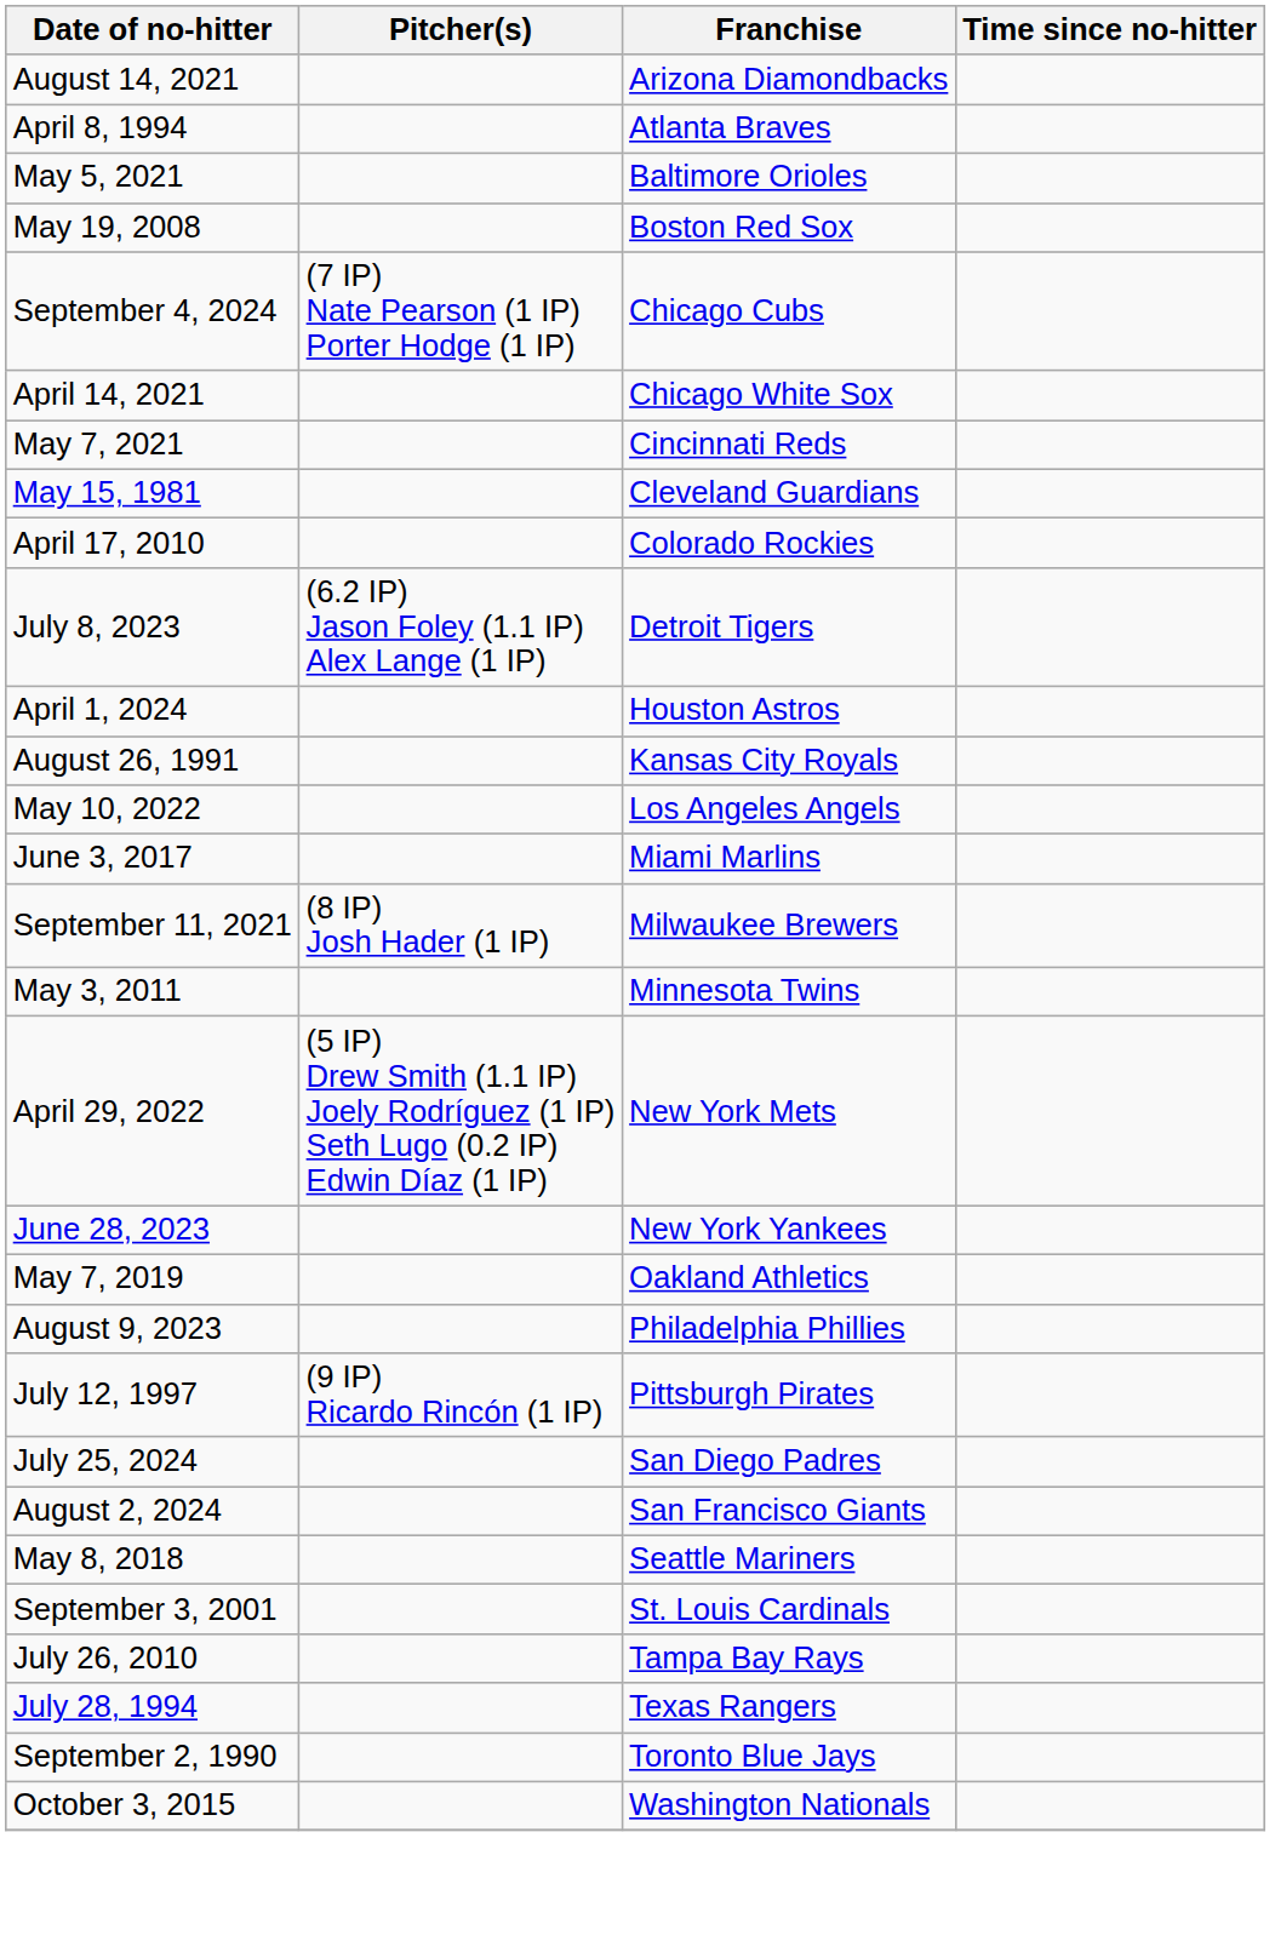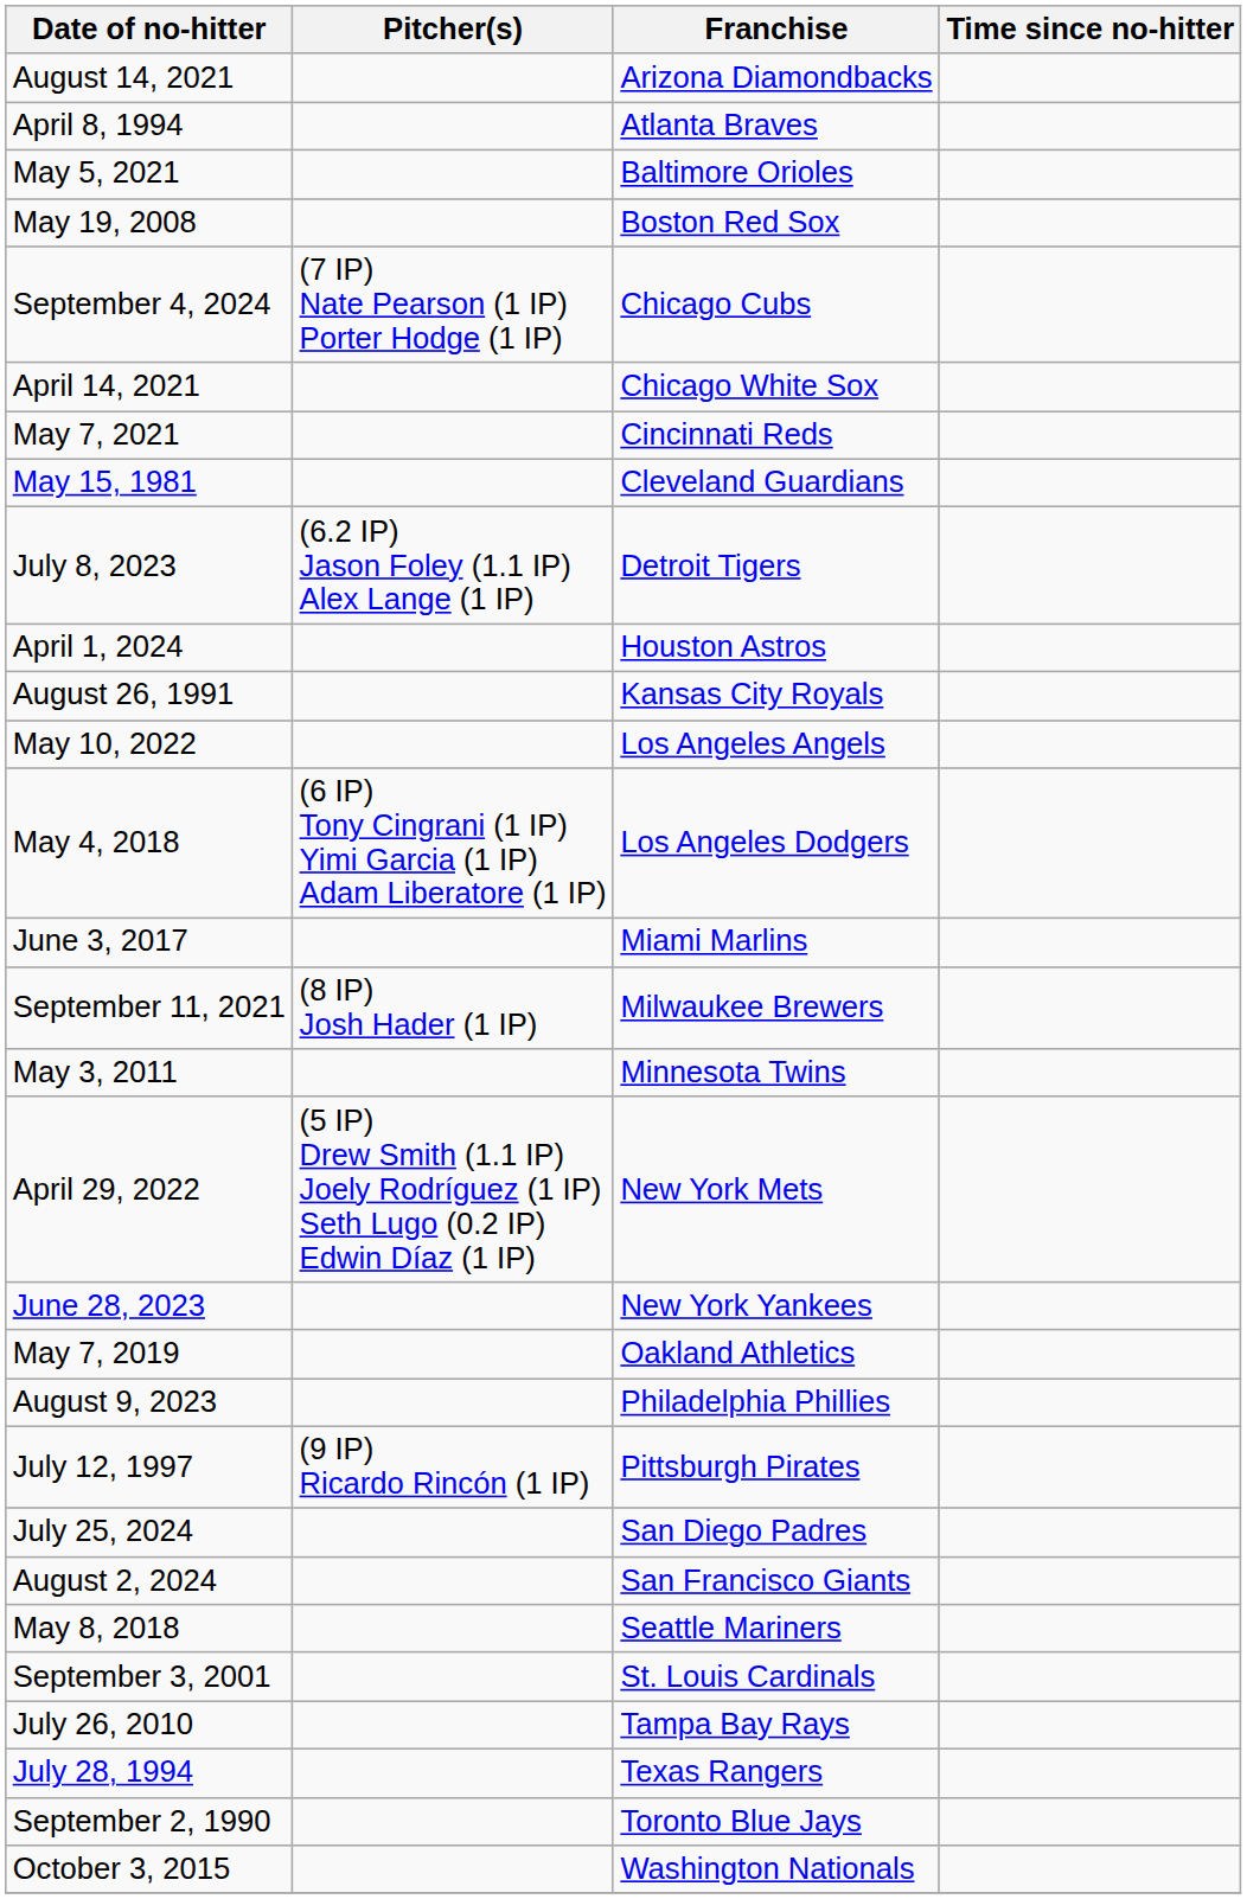 <table class="wikitable sortable">
 <tr>
 <th>Date of no-hitter</th>
 <th>Pitcher(s)</th>
 <th>Franchise</th>
 <th>Time since no-hitter</th>
 </tr>
 <tr>
 <td>August 14, 2021</td>
 <td></td>
 <td><a href='#'>Arizona Diamondbacks</a></td>
 <td></td>
 </tr>
 <tr>
 <td>April 8, 1994</td>
 <td></td>
 <td><a href='#'>Atlanta Braves</a></td>
 <td></td>
 </tr>
 <tr>
 <td>May 5, 2021</td>
 <td></td>
 <td><a href='#'>Baltimore Orioles</a></td>
 <td></td>
 </tr>
 <tr>
 <td>May 19, 2008</td>
 <td></td>
 <td><a href='#'>Boston Red Sox</a></td>
 <td></td>
 </tr>
 <tr>
 <td>September 4, 2024</td>
 <td> (7 IP)<br><a href='#'>Nate Pearson</a> (1 IP)<br><a href='#'>Porter Hodge</a> (1 IP)</td>
 <td><a href='#'>Chicago Cubs</a></td>
 <td></td>
 </tr>
 <tr>
 <td>April 14, 2021</td>
 <td></td>
 <td><a href='#'>Chicago White Sox</a></td>
 <td></td>
 </tr>
 <tr>
 <td>May 7, 2021</td>
 <td></td>
 <td><a href='#'>Cincinnati Reds</a></td>
 <td></td>
 </tr>
 <tr>
 <td><a href='#'>May 15, 1981</a></td>
 <td></td>
 <td><a href='#'>Cleveland Guardians</a></td>
 <td></td>
 </tr>
 <tr>
-<td>April 17, 2010</td>
-<td></td>
-<td><a href='#'>Colorado Rockies</a></td>
-<td></td>
-</tr>
-<tr>
 <td>July 8, 2023</td>
 <td> (6.2 IP)<br><a href='#'>Jason Foley</a> (1.1 IP)<br><a href='#'>Alex Lange</a> (1 IP)</td>
 <td><a href='#'>Detroit Tigers</a></td>
 <td></td>
 </tr>
 <tr>
 <td>April 1, 2024</td>
 <td></td>
 <td><a href='#'>Houston Astros</a></td>
 <td></td>
 </tr>
 <tr>
 <td>August 26, 1991</td>
 <td></td>
 <td><a href='#'>Kansas City Royals</a></td>
 <td></td>
 </tr>
 <tr>
 <td>May 10, 2022</td>
 <td></td>
 <td><a href='#'>Los Angeles Angels</a></td>
+<td></td>
+</tr>
+<tr>
+<td>May 4, 2018</td>
+<td> (6 IP)<br><a href='#'>Tony Cingrani</a> (1 IP)<br><a href='#'>Yimi Garcia</a> (1 IP)<br><a href='#'>Adam Liberatore</a> (1 IP)</td>
+<td><a href='#'>Los Angeles Dodgers</a></td>
 <td></td>
 </tr>
 <tr>
 <td>June 3, 2017</td>
 <td></td>
 <td><a href='#'>Miami Marlins</a></td>
 <td></td>
 </tr>
 <tr>
 <td>September 11, 2021</td>
 <td> (8 IP)<br><a href='#'>Josh Hader</a> (1 IP)</td>
 <td><a href='#'>Milwaukee Brewers</a></td>
 <td></td>
 </tr>
 <tr>
 <td>May 3, 2011</td>
 <td></td>
 <td><a href='#'>Minnesota Twins</a></td>
 <td></td>
 </tr>
 <tr>
 <td>April 29, 2022</td>
 <td> (5 IP)<br><a href='#'>Drew Smith</a> (1.1 IP)<br> <a href='#'>Joely Rodríguez</a> (1 IP)<br> <a href='#'>Seth Lugo</a> (0.2 IP)<br> <a href='#'>Edwin Díaz</a> (1 IP)</td>
 <td><a href='#'>New York Mets</a></td>
 <td></td>
 </tr>
 <tr>
 <td><a href='#'>June 28, 2023</a></td>
 <td></td>
 <td><a href='#'>New York Yankees</a></td>
 <td></td>
 </tr>
 <tr>
 <td>May 7, 2019</td>
 <td></td>
 <td><a href='#'>Oakland Athletics</a></td>
 <td></td>
 </tr>
 <tr>
 <td>August 9, 2023</td>
 <td></td>
 <td><a href='#'>Philadelphia Phillies</a></td>
 <td></td>
 </tr>
 <tr>
 <td>July 12, 1997</td>
 <td> (9 IP)<br><a href='#'>Ricardo Rincón</a> (1 IP)</td>
 <td><a href='#'>Pittsburgh Pirates</a></td>
 <td></td>
 </tr>
 <tr>
 <td>July 25, 2024</td>
 <td></td>
 <td><a href='#'>San Diego Padres</a></td>
 <td></td>
 </tr>
 <tr>
 <td>August 2, 2024</td>
 <td></td>
 <td><a href='#'>San Francisco Giants</a></td>
 <td></td>
 </tr>
 <tr>
 <td>May 8, 2018</td>
 <td></td>
 <td><a href='#'>Seattle Mariners</a></td>
 <td></td>
 </tr>
 <tr>
 <td>September 3, 2001</td>
 <td></td>
 <td><a href='#'>St. Louis Cardinals</a></td>
 <td></td>
 </tr>
 <tr>
 <td>July 26, 2010</td>
 <td></td>
 <td><a href='#'>Tampa Bay Rays</a></td>
 <td></td>
 </tr>
 <tr>
 <td><a href='#'>July 28, 1994</a></td>
 <td></td>
 <td><a href='#'>Texas Rangers</a></td>
 <td></td>
 </tr>
 <tr>
 <td>September 2, 1990</td>
 <td></td>
 <td><a href='#'>Toronto Blue Jays</a></td>
 <td></td>
 </tr>
 <tr>
 <td>October 3, 2015</td>
 <td></td>
 <td><a href='#'>Washington Nationals</a></td>
 <td></td>
 </tr>
 <tr>
 </tr>
 </table>
